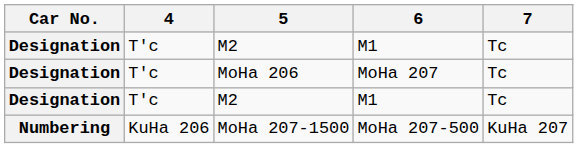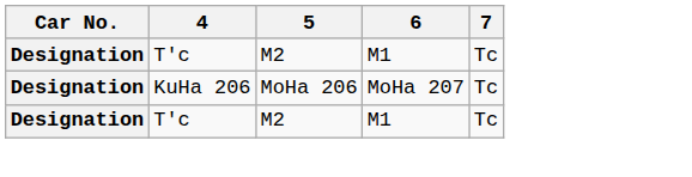 <table class="wikitable">
 <tr>
 <th>Car No.</th>
 <th>4</th>
 <th>5</th>
 <th>6</th>
 <th>7</th>
 </tr>
 <tr>
 <th>Designation</th>
 <td>T'c</td>
 <td>M2</td>
 <td>M1</td>
 <td>Tc</td>
 </tr>
 <tr>
 <th>Designation</th>
-<td>T'c</td>
+<td>KuHa 206</td>
 <td>MoHa 206</td>
 <td>MoHa 207</td>
 <td>Tc</td>
 </tr>
 <tr>
 <th>Designation</th>
 <td>T'c</td>
 <td>M2</td>
 <td>M1</td>
 <td>Tc</td>
 </tr>
-<tr>
-<th>Numbering</th>
-<td>KuHa 206</td>
-<td>MoHa 207-1500</td>
-<td>MoHa 207-500</td>
-<td>KuHa 207</td>
-</tr>
 </table>
